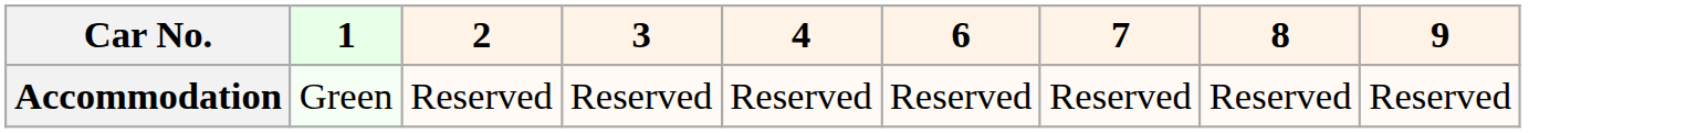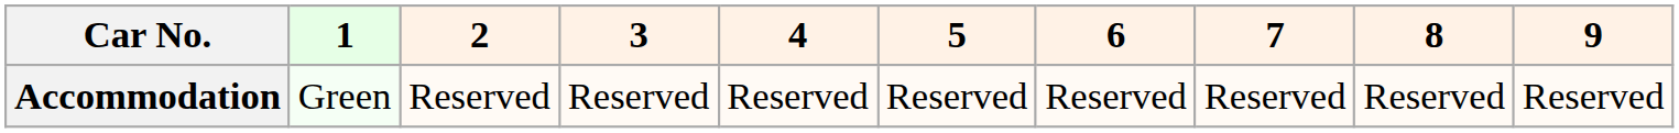 <table class="wikitable">
 <tr>
 <th>Car No.</th>
 <th style="background: #E6FFE6">1</th>
 <th style="background: #FFF2E6">2</th>
 <th style="background: #FFF2E6">3</th>
 <th style="background: #FFF2E6">4</th>
+<th style="background: #FFF2E6">5</th>
 <th style="background: #FFF2E6">6</th>
 <th style="background: #FFF2E6">7</th>
 <th style="background: #FFF2E6">8</th>
 <th style="background: #FFF2E6">9</th>
 </tr>
 <tr>
 <th>Accommodation</th>
 <td style="background: #F5FFF5">Green</td>
 <td style="background: #FFFAF5">Reserved</td>
 <td style="background: #FFFAF5">Reserved</td>
 <td style="background: #FFFAF5">Reserved</td>
 <td style="background: #FFFAF5">Reserved</td>
 <td style="background: #FFFAF5">Reserved</td>
 <td style="background: #FFFAF5">Reserved</td>
 <td style="background: #FFFAF5">Reserved</td>
+<td style="background: #FFFAF5">Reserved</td>
 </tr>
 </table>
